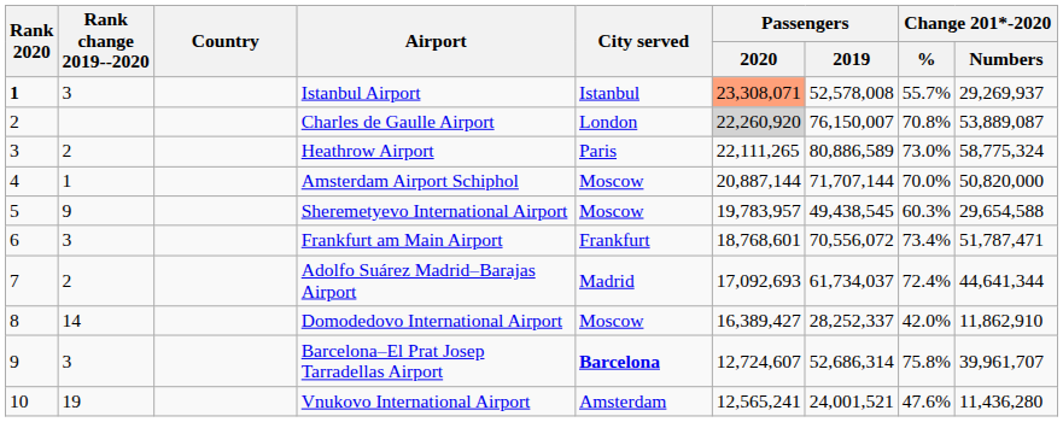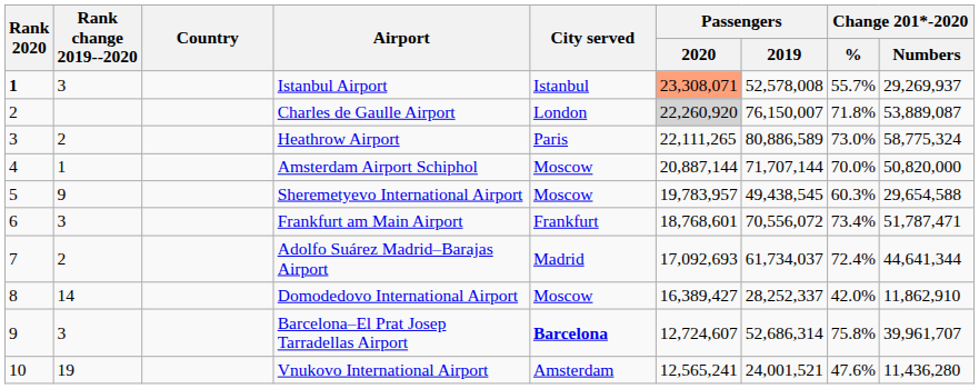 <table class="wikitable sortable">
 <tr>
 <th rowspan=2>Rank<br>2020</th>
 <th rowspan=2>Rank<br>change<br>2019--2020</th>
 <th rowspan=2 style="width:115px;">Country</th>
 <th rowspan=2 style="width:230px;">Airport</th>
 <th rowspan=2 style="width:110px;">City served</th>
 <th colspan=2>Passengers</th>
 <th colspan=2>Change 201*-2020</th>
 </tr>
 <tr>
 <th>2020</th>
 <th>2019</th>
 <th style="width:40px;">%</th>
 <th style="width:80px;">Numbers</th>
 </tr>
 <tr>
 <td><strong>1</strong></td>
 <td> 3</td>
 <td></td>
 <td><a href='#'>Istanbul Airport</a></td>
 <td><a href='#'>Istanbul</a></td>
 <td style="background: lightsalmon;">23,308,071</td>
 <td>52,578,008</td>
 <td>55.7%</td>
 <td>29,269,937</td>
 </tr>
 <tr>
 <td>2</td>
 <td></td>
 <td></td>
 <td><a href='#'>Charles de Gaulle Airport</a></td>
 <td><a href='#'>London</a></td>
 <td style="background: lightgrey;">22,260,920</td>
 <td>76,150,007</td>
-<td>70.8%</td>
+<td>71.8%</td>
 <td>53,889,087</td>
 </tr>
 <tr>
 <td>3</td>
 <td> 2</td>
 <td></td>
 <td><a href='#'>Heathrow Airport</a></td>
 <td><a href='#'>Paris</a></td>
 <td>22,111,265</td>
 <td>80,886,589</td>
 <td>73.0%</td>
 <td>58,775,324</td>
 </tr>
 <tr>
 <td>4</td>
 <td> 1</td>
 <td></td>
 <td><a href='#'>Amsterdam Airport Schiphol</a></td>
 <td><a href='#'>Moscow</a></td>
 <td>20,887,144</td>
 <td>71,707,144</td>
 <td>70.0%</td>
 <td>50,820,000</td>
 </tr>
 <tr>
 <td>5</td>
 <td> 9</td>
 <td></td>
 <td><a href='#'>Sheremetyevo International Airport</a></td>
 <td><a href='#'>Moscow</a></td>
 <td>19,783,957</td>
 <td>49,438,545</td>
 <td>60.3%</td>
 <td>29,654,588</td>
 </tr>
 <tr>
 <td>6</td>
 <td> 3</td>
 <td></td>
 <td><a href='#'>Frankfurt am Main Airport</a></td>
 <td><a href='#'>Frankfurt</a></td>
 <td>18,768,601</td>
 <td>70,556,072</td>
 <td>73.4%</td>
 <td>51,787,471</td>
 </tr>
 <tr>
 <td>7</td>
 <td> 2</td>
 <td></td>
 <td><a href='#'>Adolfo Suárez Madrid–Barajas Airport</a></td>
 <td><a href='#'>Madrid</a></td>
 <td>17,092,693</td>
 <td>61,734,037</td>
 <td>72.4%</td>
 <td>44,641,344</td>
 </tr>
 <tr>
 <td>8</td>
 <td> 14</td>
 <td></td>
 <td><a href='#'>Domodedovo International Airport</a></td>
 <td><a href='#'>Moscow</a></td>
 <td>16,389,427</td>
 <td>28,252,337</td>
 <td>42.0%</td>
 <td>11,862,910</td>
 </tr>
 <tr>
 <td>9</td>
 <td> 3</td>
 <td></td>
 <td><a href='#'>Barcelona–El Prat Josep Tarradellas Airport</a></td>
 <td><strong><a href='#'>Barcelona</a></strong></td>
 <td>12,724,607</td>
 <td>52,686,314</td>
 <td>75.8%</td>
 <td>39,961,707</td>
 </tr>
 <tr>
 <td>10</td>
 <td> 19</td>
 <td></td>
 <td><a href='#'>Vnukovo International Airport</a></td>
 <td><a href='#'>Amsterdam</a></td>
 <td>12,565,241</td>
 <td>24,001,521</td>
 <td> 47.6%</td>
 <td> 11,436,280<br></td>
 </tr>
 </table>
